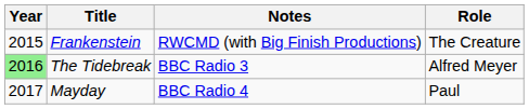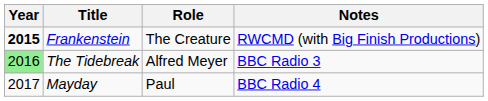 <table class="wikitable sortable">
 <tr>
 <th>Year</th>
 <th>Title</th>
+<th>Role</th>
 <th class="unsortable">Notes</th>
-<th>Role</th>
 </tr>
 <tr>
-<td>2015</td>
+<td><strong>2015</strong></td>
 <td><em><a href='#'>Frankenstein</a></em></td>
+<td>The Creature</td>
 <td><a href='#'>RWCMD</a> (with <a href='#'>Big Finish Productions</a>)</td>
-<td>The Creature</td>
 </tr>
 <tr>
 <td style="background: lightgreen;">2016</td>
 <td><em>The Tidebreak</em></td>
+<td>Alfred Meyer</td>
 <td><a href='#'>BBC Radio 3</a></td>
-<td>Alfred Meyer</td>
 </tr>
 <tr>
 <td>2017</td>
 <td><em>Mayday</em></td>
+<td>Paul</td>
 <td><a href='#'>BBC Radio 4</a></td>
-<td>Paul</td>
 </tr>
 </table>
